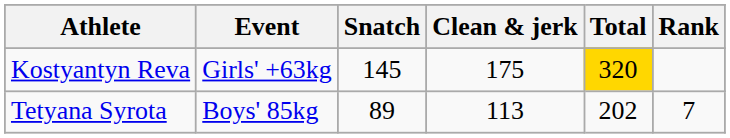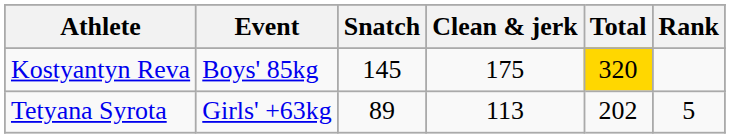 <table class="wikitable" style="font-size:90%">
 <tr>
 <th>Athlete</th>
 <th>Event</th>
 <th>Snatch</th>
 <th>Clean & jerk</th>
 <th>Total</th>
 <th>Rank</th>
 </tr>
 <tr>
 <td><a href='#'>Kostyantyn Reva</a></td>
-<td><a href='#'>Girls' +63kg</a></td>
+<td><a href='#'>Boys' 85kg</a></td>
 <td align=center>145</td>
 <td align=center>175</td>
 <td align=center style="background: gold;">320</td>
 <td align=center></td>
 </tr>
 <tr>
 <td><a href='#'>Tetyana Syrota</a></td>
-<td><a href='#'>Boys' 85kg</a></td>
+<td><a href='#'>Girls' +63kg</a></td>
 <td align=center>89</td>
 <td align=center>113</td>
 <td align=center>202</td>
-<td align=center>7</td>
+<td align=center>5</td>
 </tr>
 </table>
